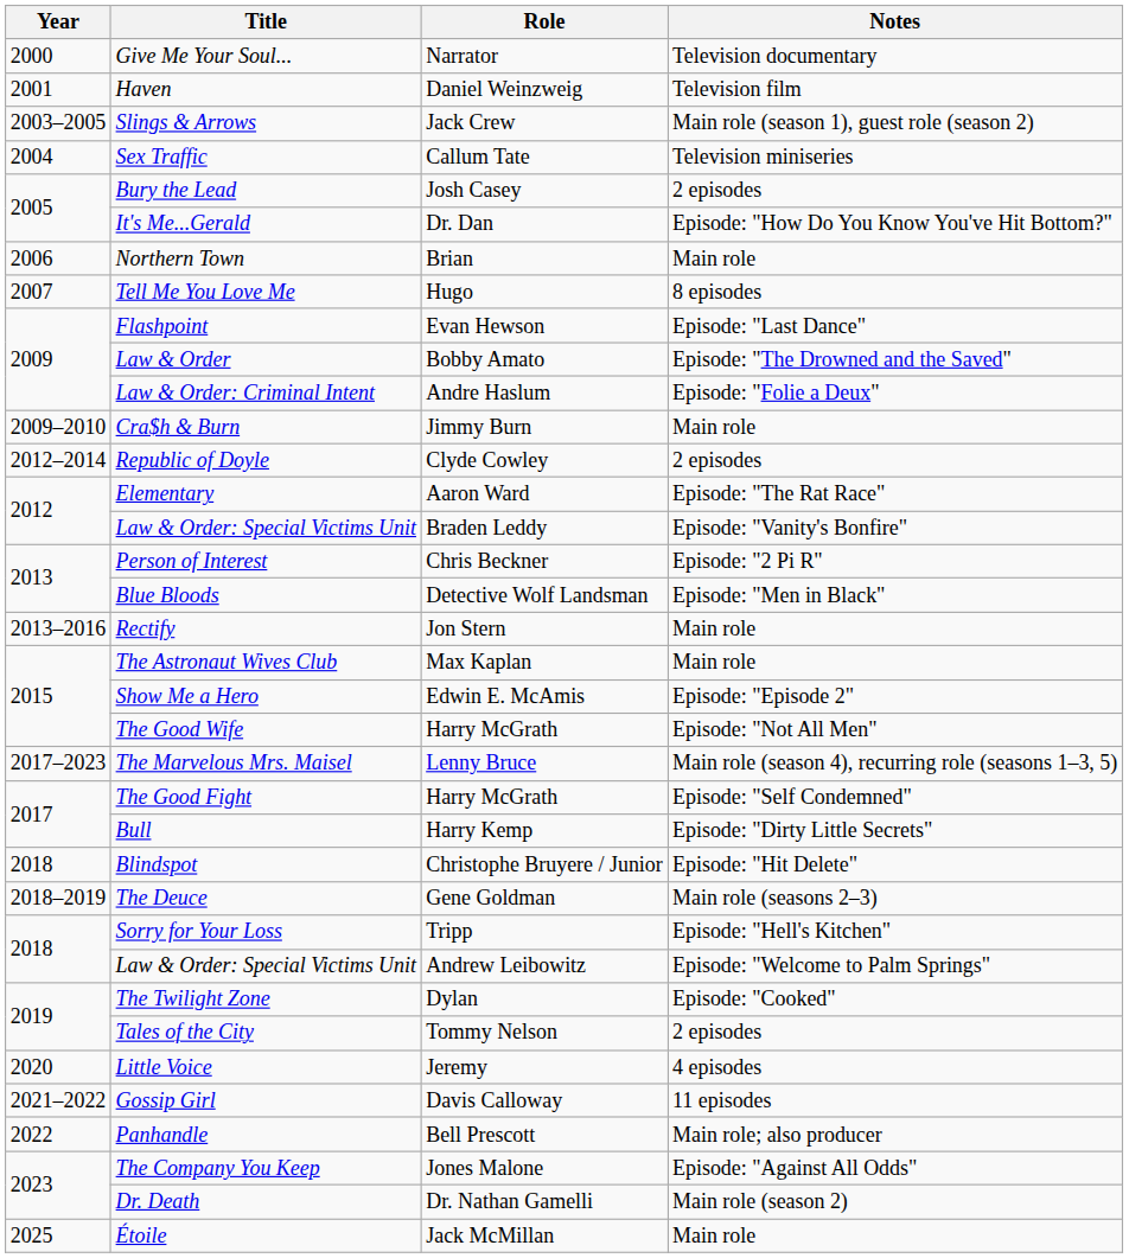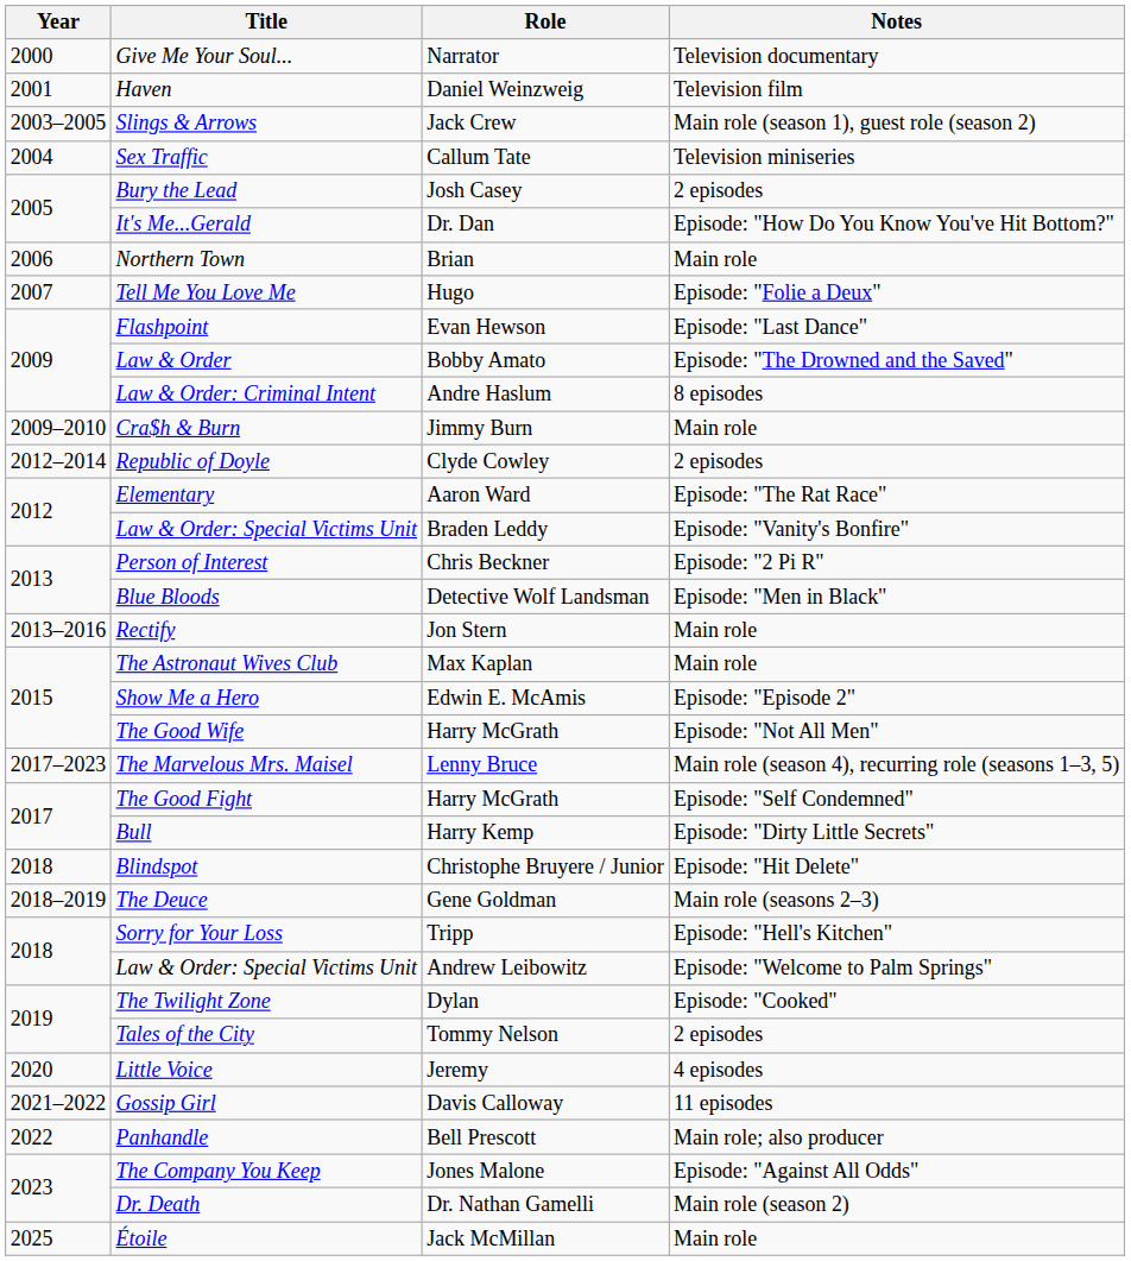 <table class="wikitable">
 <tr>
 <th scope="col">Year</th>
 <th scope="col">Title</th>
 <th scope="col">Role</th>
 <th scope="col">Notes</th>
 </tr>
 <tr>
 <td>2000</td>
 <td><em>Give Me Your Soul...</em></td>
 <td>Narrator</td>
 <td>Television documentary</td>
 </tr>
 <tr>
 <td>2001</td>
 <td><em>Haven</em></td>
 <td>Daniel Weinzweig</td>
 <td>Television film</td>
 </tr>
 <tr>
 <td>2003–2005</td>
 <td><em><a href='#'>Slings & Arrows</a></em></td>
 <td>Jack Crew</td>
 <td>Main role (season 1), guest role (season 2)</td>
 </tr>
 <tr>
 <td>2004</td>
 <td><em><a href='#'>Sex Traffic</a></em></td>
 <td>Callum Tate</td>
 <td>Television miniseries</td>
 </tr>
 <tr>
 <td rowspan="2">2005</td>
 <td><em><a href='#'>Bury the Lead</a></em></td>
 <td>Josh Casey</td>
 <td>2 episodes</td>
 </tr>
 <tr>
 <td><em><a href='#'>It's Me...Gerald</a></em></td>
 <td>Dr. Dan</td>
 <td>Episode: "How Do You Know You've Hit Bottom?"</td>
 </tr>
 <tr>
 <td>2006</td>
 <td><em>Northern Town</em></td>
 <td>Brian</td>
 <td>Main role</td>
 </tr>
 <tr>
 <td>2007</td>
 <td><em><a href='#'>Tell Me You Love Me</a></em></td>
 <td>Hugo</td>
-<td>8 episodes</td>
+<td>Episode: "<a href='#'>Folie a Deux</a>"</td>
 </tr>
 <tr>
 <td rowspan="3">2009</td>
 <td><em><a href='#'>Flashpoint</a></em></td>
 <td>Evan Hewson</td>
 <td>Episode: "Last Dance"</td>
 </tr>
 <tr>
 <td><em><a href='#'>Law & Order</a></em></td>
 <td>Bobby Amato</td>
 <td>Episode: "<a href='#'>The Drowned and the Saved</a>"</td>
 </tr>
 <tr>
 <td><em><a href='#'>Law & Order: Criminal Intent</a></em></td>
 <td>Andre Haslum</td>
-<td>Episode: "<a href='#'>Folie a Deux</a>"</td>
+<td>8 episodes</td>
 </tr>
 <tr>
 <td>2009–2010</td>
 <td><em><a href='#'>Cra$h & Burn</a></em></td>
 <td>Jimmy Burn</td>
 <td>Main role</td>
 </tr>
 <tr>
 <td>2012–2014</td>
 <td><em><a href='#'>Republic of Doyle</a></em></td>
 <td>Clyde Cowley</td>
 <td>2 episodes</td>
 </tr>
 <tr>
 <td rowspan="2">2012</td>
 <td><em><a href='#'>Elementary</a></em></td>
 <td>Aaron Ward</td>
 <td>Episode: "The Rat Race"</td>
 </tr>
 <tr>
 <td><em><a href='#'>Law & Order: Special Victims Unit</a></em></td>
 <td>Braden Leddy</td>
 <td>Episode: "Vanity's Bonfire"</td>
 </tr>
 <tr>
 <td rowspan="2">2013</td>
 <td><em><a href='#'>Person of Interest</a></em></td>
 <td>Chris Beckner</td>
 <td>Episode: "2 Pi R"</td>
 </tr>
 <tr>
 <td><em><a href='#'>Blue Bloods</a></em></td>
 <td>Detective Wolf Landsman</td>
 <td>Episode: "Men in Black"</td>
 </tr>
 <tr>
 <td>2013–2016</td>
 <td><em><a href='#'>Rectify</a></em></td>
 <td>Jon Stern</td>
 <td>Main role</td>
 </tr>
 <tr>
 <td rowspan="3">2015</td>
 <td><em><a href='#'>The Astronaut Wives Club</a></em></td>
 <td>Max Kaplan</td>
 <td>Main role</td>
 </tr>
 <tr>
 <td><em><a href='#'>Show Me a Hero</a></em></td>
 <td>Edwin E. McAmis</td>
 <td>Episode: "Episode 2"</td>
 </tr>
 <tr>
 <td><em><a href='#'>The Good Wife</a></em></td>
 <td>Harry McGrath</td>
 <td>Episode: "Not All Men"</td>
 </tr>
 <tr>
 <td>2017–2023</td>
 <td><em><a href='#'>The Marvelous Mrs. Maisel</a></em></td>
 <td><a href='#'>Lenny Bruce</a></td>
 <td>Main role (season 4), recurring role (seasons 1–3, 5)</td>
 </tr>
 <tr>
 <td rowspan="2">2017</td>
 <td><em><a href='#'>The Good Fight</a></em></td>
 <td>Harry McGrath</td>
 <td>Episode: "Self Condemned"</td>
 </tr>
 <tr>
 <td><em><a href='#'>Bull</a></em></td>
 <td>Harry Kemp</td>
 <td>Episode: "Dirty Little Secrets"</td>
 </tr>
 <tr>
 <td>2018</td>
 <td><em><a href='#'>Blindspot</a></em></td>
 <td>Christophe Bruyere / Junior</td>
 <td>Episode: "Hit Delete"</td>
 </tr>
 <tr>
 <td>2018–2019</td>
 <td><em><a href='#'>The Deuce</a></em></td>
 <td>Gene Goldman</td>
 <td>Main role (seasons 2–3)</td>
 </tr>
 <tr>
 <td rowspan="2">2018</td>
 <td><em><a href='#'>Sorry for Your Loss</a></em></td>
 <td>Tripp</td>
 <td>Episode: "Hell's Kitchen"</td>
 </tr>
 <tr>
 <td><em>Law & Order: Special Victims Unit</em></td>
 <td>Andrew Leibowitz</td>
 <td>Episode: "Welcome to Palm Springs"</td>
 </tr>
 <tr>
 <td rowspan="2">2019</td>
 <td><em><a href='#'>The Twilight Zone</a></em></td>
 <td>Dylan</td>
 <td>Episode: "Cooked"</td>
 </tr>
 <tr>
 <td><em><a href='#'>Tales of the City</a></em></td>
 <td>Tommy Nelson</td>
 <td>2 episodes</td>
 </tr>
 <tr>
 <td>2020</td>
 <td><em><a href='#'>Little Voice</a></em></td>
 <td>Jeremy</td>
 <td>4 episodes</td>
 </tr>
 <tr>
 <td>2021–2022</td>
 <td><em><a href='#'>Gossip Girl</a></em></td>
 <td>Davis Calloway</td>
 <td>11 episodes</td>
 </tr>
 <tr>
 <td>2022</td>
 <td><em><a href='#'>Panhandle</a></em></td>
 <td>Bell Prescott</td>
 <td>Main role; also producer</td>
 </tr>
 <tr>
 <td rowspan="2">2023</td>
 <td><em><a href='#'>The Company You Keep</a></em></td>
 <td>Jones Malone</td>
 <td>Episode: "Against All Odds"</td>
 </tr>
 <tr>
 <td><em><a href='#'>Dr. Death</a></em></td>
 <td>Dr. Nathan Gamelli</td>
 <td>Main role (season 2)</td>
 </tr>
 <tr>
 <td>2025</td>
 <td><em><a href='#'>Étoile</a></em></td>
 <td>Jack McMillan</td>
 <td>Main role</td>
 </tr>
 </table>
